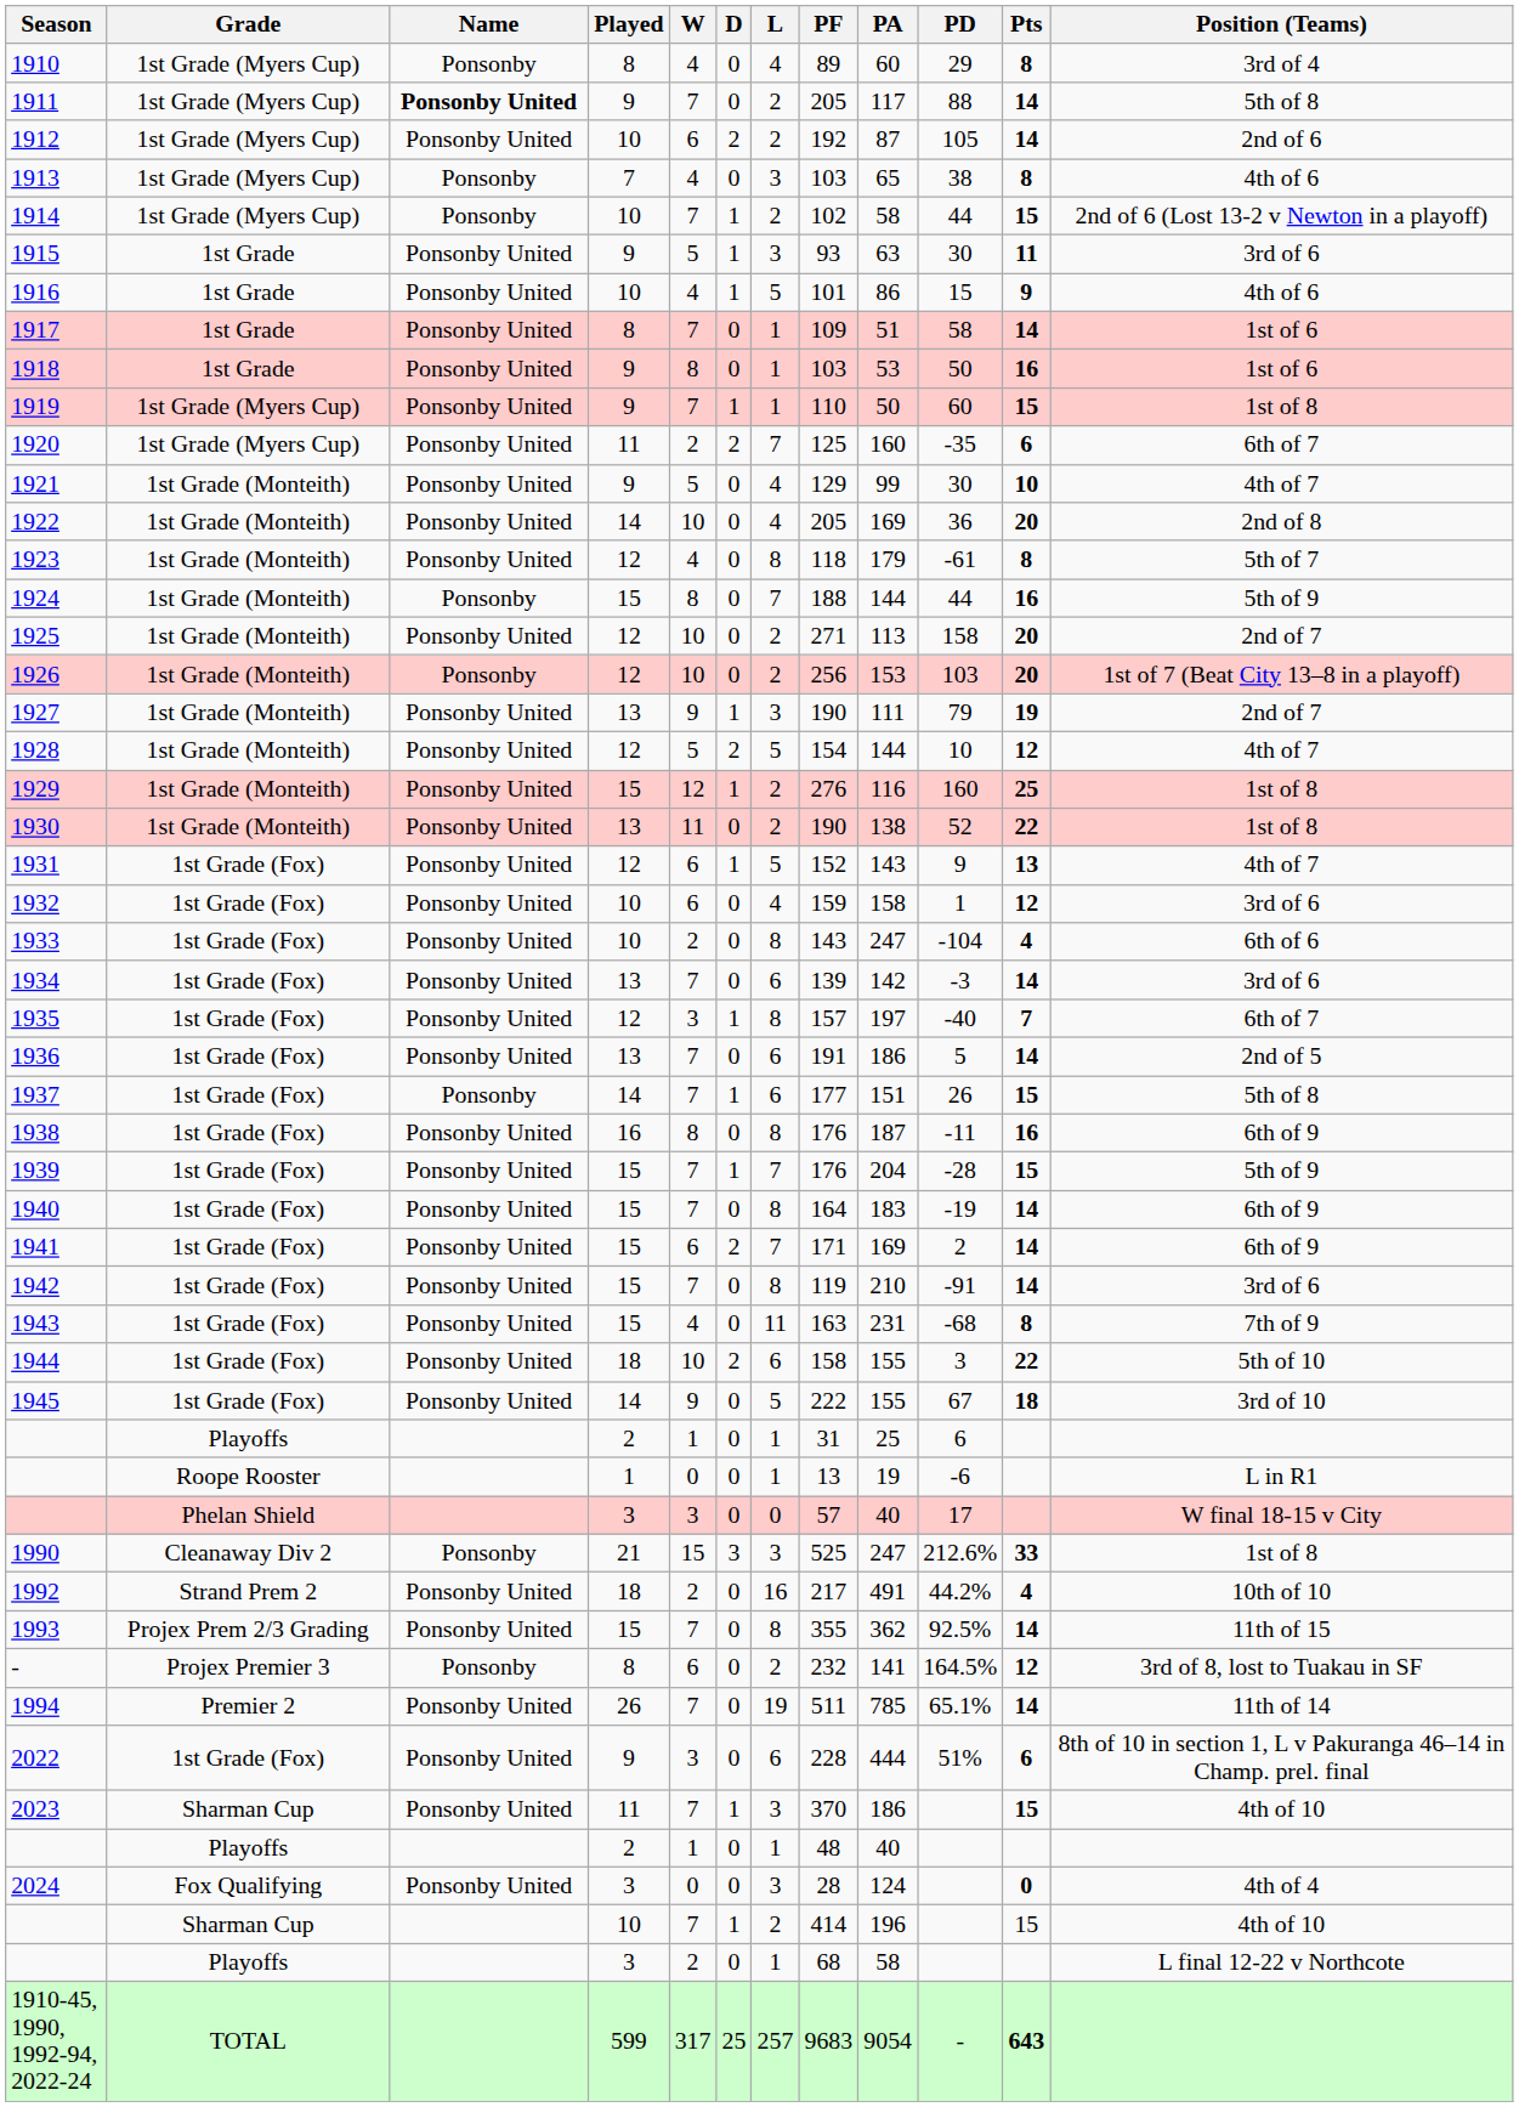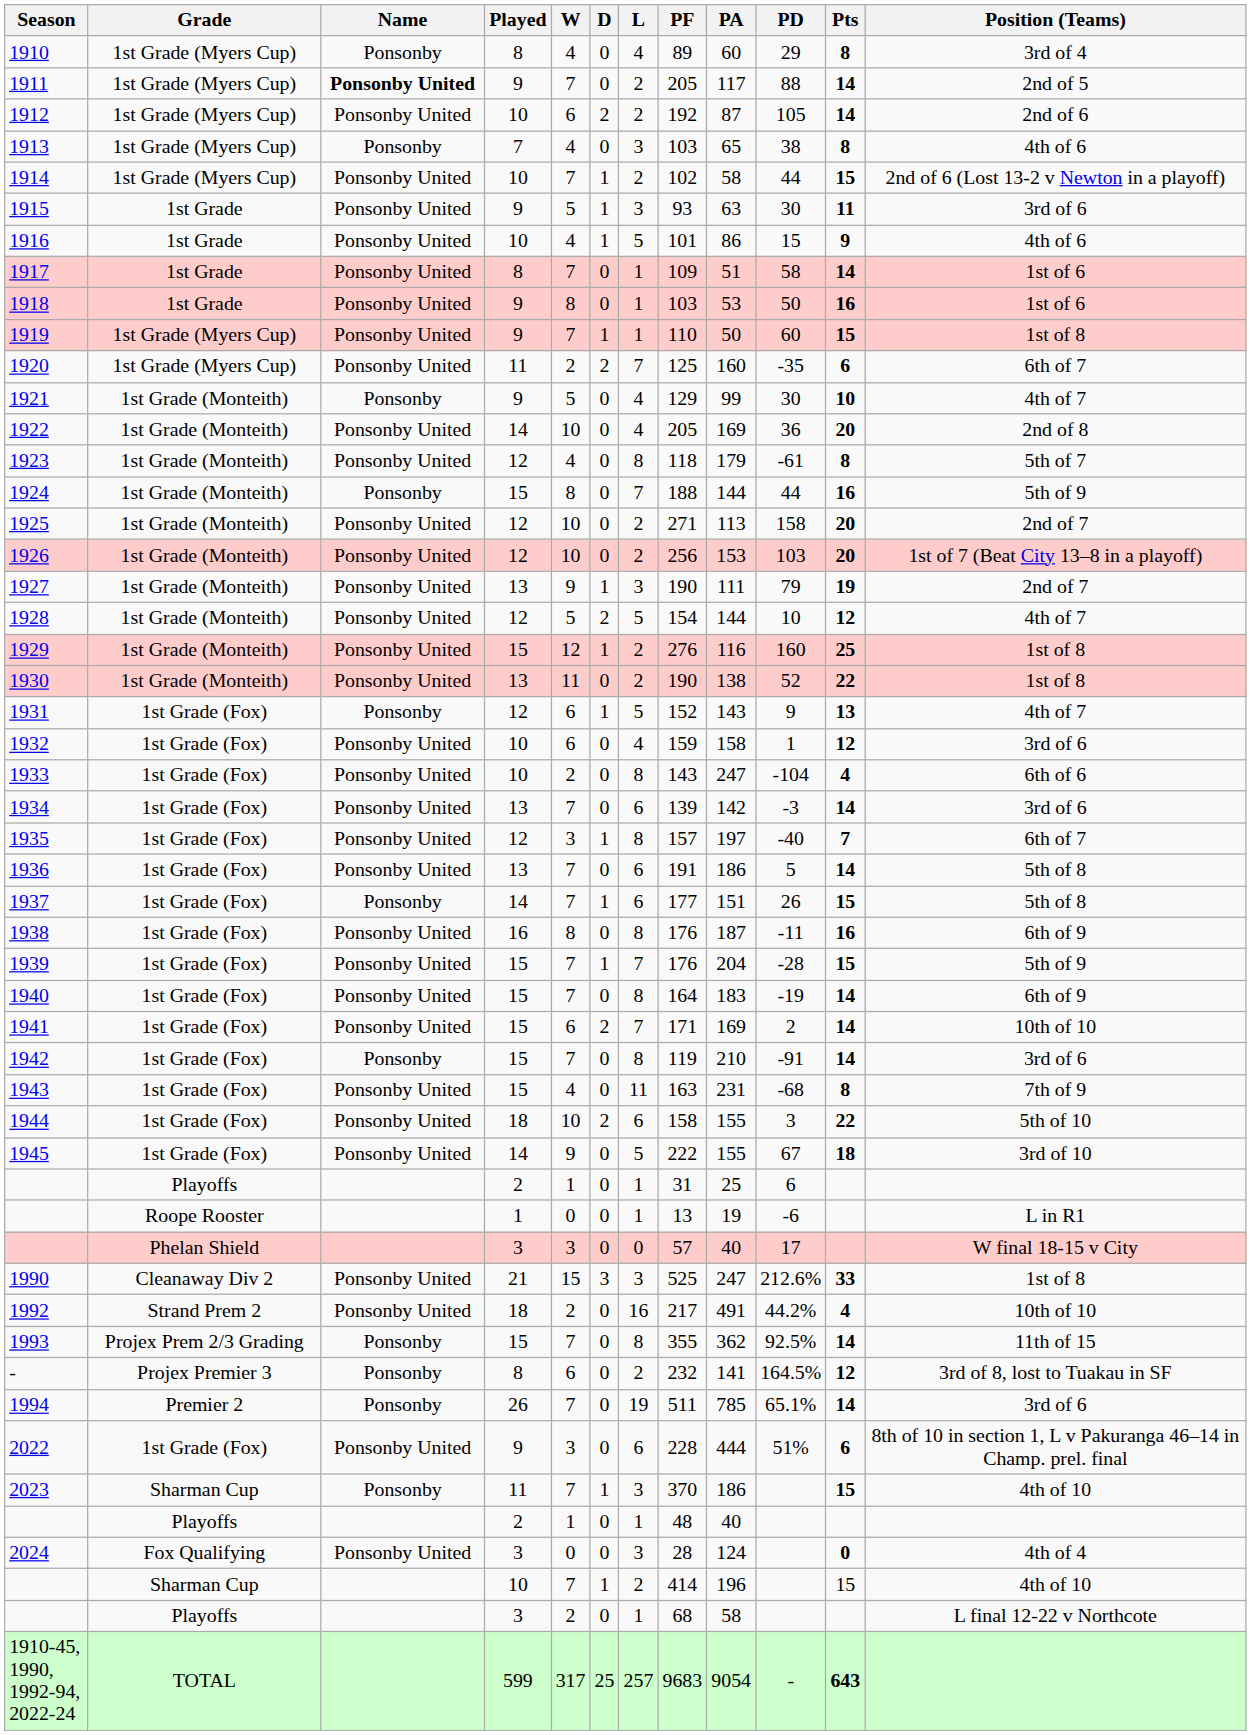 <table class="wikitable" style="text-align:center;">
 <tr>
 <th width=60>Season</th>
 <th width=180 abbr="Grade">Grade</th>
 <th width=125 abbr="Name">Name</th>
 <th width=15 abbr="Played">Played</th>
 <th width=15 abbr="Won">W</th>
 <th width=15 abbr="Drawn">D</th>
 <th width=15 abbr="Lost">L</th>
 <th width=20 abbr="Points for">PF</th>
 <th width=20 abbr="Points against">PA</th>
 <th width=20 abbr="Points difference">PD</th>
 <th width=20 abbr="Points">Pts</th>
 <th width=300>Position (Teams)</th>
 </tr>
 <tr>
 <td style="text-align:left;"><a href='#'>1910</a></td>
 <td>1st Grade (Myers Cup)</td>
 <td>Ponsonby</td>
 <td>8</td>
 <td>4</td>
 <td>0</td>
 <td>4</td>
 <td>89</td>
 <td>60</td>
 <td>29</td>
 <td><strong>8</strong></td>
 <td>3rd of 4</td>
 </tr>
 <tr>
 <td style="text-align:left;"><a href='#'>1911</a></td>
 <td>1st Grade (Myers Cup)</td>
 <td><strong>Ponsonby United</strong></td>
 <td>9</td>
 <td>7</td>
 <td>0</td>
 <td>2</td>
 <td>205</td>
 <td>117</td>
 <td>88</td>
 <td><strong>14</strong></td>
-<td>5th of 8</td>
+<td>2nd of 5</td>
 </tr>
 <tr>
 <td style="text-align:left;"><a href='#'>1912</a></td>
 <td>1st Grade (Myers Cup)</td>
 <td>Ponsonby United</td>
 <td>10</td>
 <td>6</td>
 <td>2</td>
 <td>2</td>
 <td>192</td>
 <td>87</td>
 <td>105</td>
 <td><strong>14</strong></td>
 <td>2nd of 6</td>
 </tr>
 <tr>
 <td style="text-align:left;"><a href='#'>1913</a></td>
 <td>1st Grade (Myers Cup)</td>
 <td>Ponsonby</td>
 <td>7</td>
 <td>4</td>
 <td>0</td>
 <td>3</td>
 <td>103</td>
 <td>65</td>
 <td>38</td>
 <td><strong>8</strong></td>
 <td>4th of 6</td>
 </tr>
 <tr>
 <td style="text-align:left;"><a href='#'>1914</a></td>
 <td>1st Grade (Myers Cup)</td>
-<td>Ponsonby</td>
+<td>Ponsonby United</td>
 <td>10</td>
 <td>7</td>
 <td>1</td>
 <td>2</td>
 <td>102</td>
 <td>58</td>
 <td>44</td>
 <td><strong>15</strong></td>
 <td>2nd of 6 (Lost 13-2 v <a href='#'>Newton</a> in a playoff)</td>
 </tr>
 <tr>
 <td style="text-align:left;"><a href='#'>1915</a></td>
 <td>1st Grade</td>
 <td>Ponsonby United</td>
 <td>9</td>
 <td>5</td>
 <td>1</td>
 <td>3</td>
 <td>93</td>
 <td>63</td>
 <td>30</td>
 <td><strong>11</strong></td>
 <td>3rd of 6</td>
 </tr>
 <tr>
 <td style="text-align:left;"><a href='#'>1916</a></td>
 <td>1st Grade</td>
 <td>Ponsonby United</td>
 <td>10</td>
 <td>4</td>
 <td>1</td>
 <td>5</td>
 <td>101</td>
 <td>86</td>
 <td>15</td>
 <td><strong>9</strong></td>
 <td>4th of 6</td>
 </tr>
 <tr style="background: #FFCCCC;">
 <td style="text-align:left;"><a href='#'>1917</a></td>
 <td>1st Grade</td>
 <td>Ponsonby United</td>
 <td>8</td>
 <td>7</td>
 <td>0</td>
 <td>1</td>
 <td>109</td>
 <td>51</td>
 <td>58</td>
 <td><strong>14</strong></td>
 <td>1st of 6</td>
 </tr>
 <tr style="background: #FFCCCC;">
 <td style="text-align:left;"><a href='#'>1918</a></td>
 <td>1st Grade</td>
 <td>Ponsonby United</td>
 <td>9</td>
 <td>8</td>
 <td>0</td>
 <td>1</td>
 <td>103</td>
 <td>53</td>
 <td>50</td>
 <td><strong>16</strong></td>
 <td>1st of 6</td>
 </tr>
 <tr style="background: #FFCCCC;">
 <td style="text-align:left;"><a href='#'>1919</a></td>
 <td>1st Grade (Myers Cup)</td>
 <td>Ponsonby United</td>
 <td>9</td>
 <td>7</td>
 <td>1</td>
 <td>1</td>
 <td>110</td>
 <td>50</td>
 <td>60</td>
 <td><strong>15</strong></td>
 <td>1st of 8</td>
 </tr>
 <tr>
 <td style="text-align:left;"><a href='#'>1920</a></td>
 <td>1st Grade (Myers Cup)</td>
 <td>Ponsonby United</td>
 <td>11</td>
 <td>2</td>
 <td>2</td>
 <td>7</td>
 <td>125</td>
 <td>160</td>
 <td>-35</td>
 <td><strong>6</strong></td>
 <td>6th of 7</td>
 </tr>
 <tr>
 <td style="text-align:left;"><a href='#'>1921</a></td>
 <td>1st Grade (Monteith)</td>
-<td>Ponsonby United</td>
+<td>Ponsonby</td>
 <td>9</td>
 <td>5</td>
 <td>0</td>
 <td>4</td>
 <td>129</td>
 <td>99</td>
 <td>30</td>
 <td><strong>10</strong></td>
 <td>4th of 7</td>
 </tr>
 <tr>
 <td style="text-align:left;"><a href='#'>1922</a></td>
 <td>1st Grade (Monteith)</td>
 <td>Ponsonby United</td>
 <td>14</td>
 <td>10</td>
 <td>0</td>
 <td>4</td>
 <td>205</td>
 <td>169</td>
 <td>36</td>
 <td><strong>20</strong></td>
 <td>2nd of 8</td>
 </tr>
 <tr>
 <td style="text-align:left;"><a href='#'>1923</a></td>
 <td>1st Grade (Monteith)</td>
 <td>Ponsonby United</td>
 <td>12</td>
 <td>4</td>
 <td>0</td>
 <td>8</td>
 <td>118</td>
 <td>179</td>
 <td>-61</td>
 <td><strong>8</strong></td>
 <td>5th of 7</td>
 </tr>
 <tr>
 <td style="text-align:left;"><a href='#'>1924</a></td>
 <td>1st Grade (Monteith)</td>
 <td>Ponsonby</td>
 <td>15</td>
 <td>8</td>
 <td>0</td>
 <td>7</td>
 <td>188</td>
 <td>144</td>
 <td>44</td>
 <td><strong>16</strong></td>
 <td>5th of 9</td>
 </tr>
 <tr>
 <td style="text-align:left;"><a href='#'>1925</a></td>
 <td>1st Grade (Monteith)</td>
 <td>Ponsonby United</td>
 <td>12</td>
 <td>10</td>
 <td>0</td>
 <td>2</td>
 <td>271</td>
 <td>113</td>
 <td>158</td>
 <td><strong>20</strong></td>
 <td>2nd of 7</td>
 </tr>
 <tr style="background: #FFCCCC;">
 <td style="text-align:left;"><a href='#'>1926</a></td>
 <td>1st Grade (Monteith)</td>
-<td>Ponsonby</td>
+<td>Ponsonby United</td>
 <td>12</td>
 <td>10</td>
 <td>0</td>
 <td>2</td>
 <td>256</td>
 <td>153</td>
 <td>103</td>
 <td><strong>20</strong></td>
 <td>1st of 7 (Beat <a href='#'>City</a> 13–8 in a playoff)</td>
 </tr>
 <tr>
 <td style="text-align:left;"><a href='#'>1927</a></td>
 <td>1st Grade (Monteith)</td>
 <td>Ponsonby United</td>
 <td>13</td>
 <td>9</td>
 <td>1</td>
 <td>3</td>
 <td>190</td>
 <td>111</td>
 <td>79</td>
 <td><strong>19</strong></td>
 <td>2nd of 7</td>
 </tr>
 <tr>
 <td style="text-align:left;"><a href='#'>1928</a></td>
 <td>1st Grade (Monteith)</td>
 <td>Ponsonby United</td>
 <td>12</td>
 <td>5</td>
 <td>2</td>
 <td>5</td>
 <td>154</td>
 <td>144</td>
 <td>10</td>
 <td><strong>12</strong></td>
 <td>4th of 7</td>
 </tr>
 <tr style="background: #FFCCCC;">
 <td style="text-align:left;"><a href='#'>1929</a></td>
 <td>1st Grade (Monteith)</td>
 <td>Ponsonby United</td>
 <td>15</td>
 <td>12</td>
 <td>1</td>
 <td>2</td>
 <td>276</td>
 <td>116</td>
 <td>160</td>
 <td><strong>25</strong></td>
 <td>1st of 8</td>
 </tr>
 <tr style="background: #FFCCCC;">
 <td style="text-align:left;"><a href='#'>1930</a></td>
 <td>1st Grade (Monteith)</td>
 <td>Ponsonby United</td>
 <td>13</td>
 <td>11</td>
 <td>0</td>
 <td>2</td>
 <td>190</td>
 <td>138</td>
 <td>52</td>
 <td><strong>22</strong></td>
 <td>1st of 8</td>
 </tr>
 <tr>
 <td style="text-align:left;"><a href='#'>1931</a></td>
 <td>1st Grade (Fox)</td>
-<td>Ponsonby United</td>
+<td>Ponsonby</td>
 <td>12</td>
 <td>6</td>
 <td>1</td>
 <td>5</td>
 <td>152</td>
 <td>143</td>
 <td>9</td>
 <td><strong>13</strong></td>
 <td>4th of 7</td>
 </tr>
 <tr>
 <td style="text-align:left;"><a href='#'>1932</a></td>
 <td>1st Grade (Fox)</td>
 <td>Ponsonby United</td>
 <td>10</td>
 <td>6</td>
 <td>0</td>
 <td>4</td>
 <td>159</td>
 <td>158</td>
 <td>1</td>
 <td><strong>12</strong></td>
 <td>3rd of 6</td>
 </tr>
 <tr>
 <td style="text-align:left;"><a href='#'>1933</a></td>
 <td>1st Grade (Fox)</td>
 <td>Ponsonby United</td>
 <td>10</td>
 <td>2</td>
 <td>0</td>
 <td>8</td>
 <td>143</td>
 <td>247</td>
 <td>-104</td>
 <td><strong>4</strong></td>
 <td>6th of 6</td>
 </tr>
 <tr>
 <td style="text-align:left;"><a href='#'>1934</a></td>
 <td>1st Grade (Fox)</td>
 <td>Ponsonby United</td>
 <td>13</td>
 <td>7</td>
 <td>0</td>
 <td>6</td>
 <td>139</td>
 <td>142</td>
 <td>-3</td>
 <td><strong>14</strong></td>
 <td>3rd of 6</td>
 </tr>
 <tr>
 <td style="text-align:left;"><a href='#'>1935</a></td>
 <td>1st Grade (Fox)</td>
 <td>Ponsonby United</td>
 <td>12</td>
 <td>3</td>
 <td>1</td>
 <td>8</td>
 <td>157</td>
 <td>197</td>
 <td>-40</td>
 <td><strong>7</strong></td>
 <td>6th of 7</td>
 </tr>
 <tr>
 <td style="text-align:left;"><a href='#'>1936</a></td>
 <td>1st Grade (Fox)</td>
 <td>Ponsonby United</td>
 <td>13</td>
 <td>7</td>
 <td>0</td>
 <td>6</td>
 <td>191</td>
 <td>186</td>
 <td>5</td>
 <td><strong>14</strong></td>
-<td>2nd of 5</td>
+<td>5th of 8</td>
 </tr>
 <tr>
 <td style="text-align:left;"><a href='#'>1937</a></td>
 <td>1st Grade (Fox)</td>
 <td>Ponsonby</td>
 <td>14</td>
 <td>7</td>
 <td>1</td>
 <td>6</td>
 <td>177</td>
 <td>151</td>
 <td>26</td>
 <td><strong>15</strong></td>
 <td>5th of 8</td>
 </tr>
 <tr>
 <td style="text-align:left;"><a href='#'>1938</a></td>
 <td>1st Grade (Fox)</td>
 <td>Ponsonby United</td>
 <td>16</td>
 <td>8</td>
 <td>0</td>
 <td>8</td>
 <td>176</td>
 <td>187</td>
 <td>-11</td>
 <td><strong>16</strong></td>
 <td>6th of 9</td>
 </tr>
 <tr>
 <td style="text-align:left;"><a href='#'>1939</a></td>
 <td>1st Grade (Fox)</td>
 <td>Ponsonby United</td>
 <td>15</td>
 <td>7</td>
 <td>1</td>
 <td>7</td>
 <td>176</td>
 <td>204</td>
 <td>-28</td>
 <td><strong>15</strong></td>
 <td>5th of 9</td>
 </tr>
 <tr>
 <td style="text-align:left;"><a href='#'>1940</a></td>
 <td>1st Grade (Fox)</td>
 <td>Ponsonby United</td>
 <td>15</td>
 <td>7</td>
 <td>0</td>
 <td>8</td>
 <td>164</td>
 <td>183</td>
 <td>-19</td>
 <td><strong>14</strong></td>
 <td>6th of 9</td>
 </tr>
 <tr>
 <td style="text-align:left;"><a href='#'>1941</a></td>
 <td>1st Grade (Fox)</td>
 <td>Ponsonby United</td>
 <td>15</td>
 <td>6</td>
 <td>2</td>
 <td>7</td>
 <td>171</td>
 <td>169</td>
 <td>2</td>
 <td><strong>14</strong></td>
-<td>6th of 9</td>
+<td>10th of 10</td>
 </tr>
 <tr>
 <td style="text-align:left;"><a href='#'>1942</a></td>
 <td>1st Grade (Fox)</td>
-<td>Ponsonby United</td>
+<td>Ponsonby</td>
 <td>15</td>
 <td>7</td>
 <td>0</td>
 <td>8</td>
 <td>119</td>
 <td>210</td>
 <td>-91</td>
 <td><strong>14</strong></td>
 <td>3rd of 6</td>
 </tr>
 <tr>
 <td style="text-align:left;"><a href='#'>1943</a></td>
 <td>1st Grade (Fox)</td>
 <td>Ponsonby United</td>
 <td>15</td>
 <td>4</td>
 <td>0</td>
 <td>11</td>
 <td>163</td>
 <td>231</td>
 <td>-68</td>
 <td><strong>8</strong></td>
 <td>7th of 9</td>
 </tr>
 <tr>
 <td style="text-align:left;"><a href='#'>1944</a></td>
 <td>1st Grade (Fox)</td>
 <td>Ponsonby United</td>
 <td>18</td>
 <td>10</td>
 <td>2</td>
 <td>6</td>
 <td>158</td>
 <td>155</td>
 <td>3</td>
 <td><strong>22</strong></td>
 <td>5th of 10</td>
 </tr>
 <tr>
 <td style="text-align:left;"><a href='#'>1945</a></td>
 <td>1st Grade (Fox)</td>
 <td>Ponsonby United</td>
 <td>14</td>
 <td>9</td>
 <td>0</td>
 <td>5</td>
 <td>222</td>
 <td>155</td>
 <td>67</td>
 <td><strong>18</strong></td>
 <td>3rd of 10</td>
 </tr>
 <tr>
 <td style="text-align:left;"></td>
 <td>Playoffs</td>
 <td></td>
 <td>2</td>
 <td>1</td>
 <td>0</td>
 <td>1</td>
 <td>31</td>
 <td>25</td>
 <td>6</td>
 <td></td>
 <td></td>
 </tr>
 <tr>
 <td style="text-align:left;"></td>
 <td>Roope Rooster</td>
 <td></td>
 <td>1</td>
 <td>0</td>
 <td>0</td>
 <td>1</td>
 <td>13</td>
 <td>19</td>
 <td>-6</td>
 <td></td>
 <td>L in R1</td>
 </tr>
 <tr style="background: #FFCCCC;">
 <td style="text-align:left;"></td>
 <td>Phelan Shield</td>
 <td></td>
 <td>3</td>
 <td>3</td>
 <td>0</td>
 <td>0</td>
 <td>57</td>
 <td>40</td>
 <td>17</td>
 <td></td>
 <td>W final 18-15 v City</td>
 </tr>
 <tr>
 <td style="text-align:left;"><a href='#'>1990</a></td>
 <td>Cleanaway Div 2</td>
-<td>Ponsonby</td>
+<td>Ponsonby United</td>
 <td>21</td>
 <td>15</td>
 <td>3</td>
 <td>3</td>
 <td>525</td>
 <td>247</td>
 <td>212.6%</td>
 <td><strong>33</strong></td>
 <td>1st of 8</td>
 </tr>
 <tr>
 <td style="text-align:left;"><a href='#'>1992</a></td>
 <td>Strand Prem 2</td>
 <td>Ponsonby United</td>
 <td>18</td>
 <td>2</td>
 <td>0</td>
 <td>16</td>
 <td>217</td>
 <td>491</td>
 <td>44.2%</td>
 <td><strong>4</strong></td>
 <td>10th of 10</td>
 </tr>
 <tr>
 <td style="text-align:left;"><a href='#'>1993</a></td>
 <td>Projex Prem 2/3 Grading</td>
-<td>Ponsonby United</td>
+<td>Ponsonby</td>
 <td>15</td>
 <td>7</td>
 <td>0</td>
 <td>8</td>
 <td>355</td>
 <td>362</td>
 <td>92.5%</td>
 <td><strong>14</strong></td>
 <td>11th of 15</td>
 </tr>
 <tr>
 <td style="text-align:left;">-</td>
 <td>Projex Premier 3</td>
 <td>Ponsonby</td>
 <td>8</td>
 <td>6</td>
 <td>0</td>
 <td>2</td>
 <td>232</td>
 <td>141</td>
 <td>164.5%</td>
 <td><strong>12</strong></td>
 <td>3rd of 8, lost to Tuakau in SF</td>
 </tr>
 <tr>
 <td style="text-align:left;"><a href='#'>1994</a></td>
 <td>Premier 2</td>
-<td>Ponsonby United</td>
+<td>Ponsonby</td>
 <td>26</td>
 <td>7</td>
 <td>0</td>
 <td>19</td>
 <td>511</td>
 <td>785</td>
 <td>65.1%</td>
 <td><strong>14</strong></td>
-<td>11th of 14</td>
+<td>3rd of 6</td>
 </tr>
 <tr>
 <td style="text-align:left;"><a href='#'>2022</a></td>
 <td>1st Grade (Fox)</td>
 <td>Ponsonby United</td>
 <td>9</td>
 <td>3</td>
 <td>0</td>
 <td>6</td>
 <td>228</td>
 <td>444</td>
 <td>51%</td>
 <td><strong>6</strong></td>
 <td>8th of 10 in section 1, L v Pakuranga 46–14 in Champ. prel. final</td>
 </tr>
 <tr>
 <td style="text-align:left;"><a href='#'>2023</a></td>
 <td>Sharman Cup</td>
-<td>Ponsonby United</td>
+<td>Ponsonby</td>
 <td>11</td>
 <td>7</td>
 <td>1</td>
 <td>3</td>
 <td>370</td>
 <td>186</td>
 <td></td>
 <td><strong>15</strong></td>
 <td>4th of 10</td>
 </tr>
 <tr>
 <td style="text-align:left;"></td>
 <td>Playoffs</td>
 <td></td>
 <td>2</td>
 <td>1</td>
 <td>0</td>
 <td>1</td>
 <td>48</td>
 <td>40</td>
 <td></td>
 <td></td>
 <td></td>
 </tr>
 <tr>
 <td style="text-align:left;"><a href='#'>2024</a></td>
 <td>Fox Qualifying</td>
 <td>Ponsonby United</td>
 <td>3</td>
 <td>0</td>
 <td>0</td>
 <td>3</td>
 <td>28</td>
 <td>124</td>
 <td></td>
 <td><strong>0</strong></td>
 <td>4th of 4</td>
 </tr>
 <tr>
 <td style="text-align:left;"></td>
 <td>Sharman Cup</td>
 <td></td>
 <td>10</td>
 <td>7</td>
 <td>1</td>
 <td>2</td>
 <td>414</td>
 <td>196</td>
 <td></td>
 <td>15</td>
 <td>4th of 10</td>
 </tr>
 <tr>
 <td style="text-align:left;"></td>
 <td>Playoffs</td>
 <td></td>
 <td>3</td>
 <td>2</td>
 <td>0</td>
 <td>1</td>
 <td>68</td>
 <td>58</td>
 <td></td>
 <td></td>
 <td>L final 12-22 v Northcote</td>
 </tr>
 <tr style="background: #ccffcc;">
 <td style="text-align:left;">1910-45, 1990, 1992-94, 2022-24</td>
 <td>TOTAL</td>
 <td></td>
 <td>599</td>
 <td>317</td>
 <td>25</td>
 <td>257</td>
 <td>9683</td>
 <td>9054</td>
 <td>-</td>
 <td><strong>643</strong></td>
 <td></td>
 </tr>
 </table>
